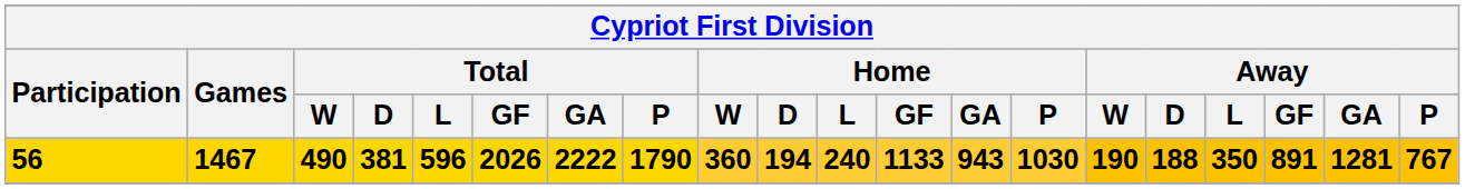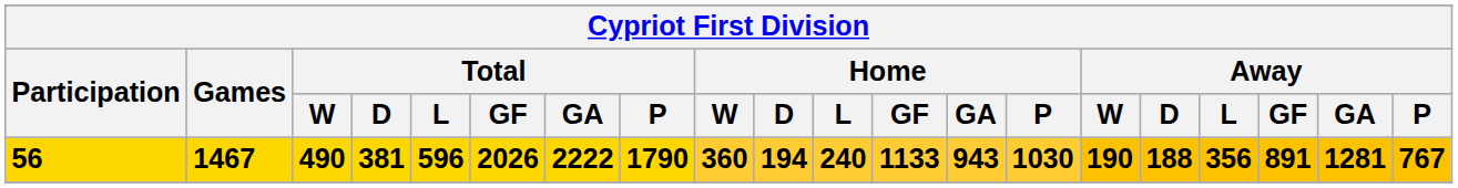 <table class="wikitable sortable">
 <tr bgcolour=#afafaf;>
 </tr>
 <tr>
 <th colspan=20><a href='#'>Cypriot First Division</a></th>
 </tr>
 <tr>
 <th rowspan=2>Participation</th>
 <th rowspan=2>Games</th>
 <th colspan=6>Total</th>
 <th colspan=6>Home</th>
 <th colspan=6>Away</th>
 </tr>
 <tr>
 <th><span>W</span></th>
 <th><span>D</span></th>
 <th><span>L</span></th>
 <th><span>GF</span></th>
 <th><span>GA</span></th>
 <th><span>P</span></th>
 <th><span>W</span></th>
 <th><span>D</span></th>
 <th><span>L</span></th>
 <th><span>GF</span></th>
 <th><span>GA</span></th>
 <th><span>P</span></th>
 <th><span>W</span></th>
 <th><span>D</span></th>
 <th><span>L</span></th>
 <th><span>GF</span></th>
 <th><span>GA</span></th>
 <th><span>P</span></th>
 </tr>
 <tr>
 <td style="background: #FFD700" class="Participation"><strong>56</strong></td>
 <td style="background: #FFD700" class="Games"><strong>1467</strong></td>
 <td style="background: #FFD700" class="Won"><strong>490</strong></td>
 <td style="background: #FFD700" class="Drawn"><strong>381</strong></td>
 <td style="background: #FFD700" class="Lost"><strong>596</strong></td>
 <td style="background: #FFD700" class="Goals For"><strong>2026</strong></td>
 <td style="background: #FFD700" class="Goal Against"><strong>2222</strong></td>
 <td style="background: #FFD700" class="Points"><strong>1790</strong></td>
 <td style="background:#FFCC33" class="Won Home"><strong>360</strong></td>
 <td style="background:#FFCC33" class="Drawn Home"><strong>194</strong></td>
 <td style="background:#FFCC33" class="Lost Home"><strong>240</strong></td>
 <td style="background:#FFCC33" class="GF Home"><strong>1133</strong></td>
 <td style="background:#FFCC33" class="GA Home"><strong>943</strong></td>
 <td style="background:#FFCC33" class="Points Home"><strong>1030</strong></td>
 <td style="background:#FCC200" class="Won Away"><strong>190</strong></td>
 <td style="background:#FCC200" class="Drawn Away"><strong>188</strong></td>
-<td style="background:#FCC200" class="Lost Away"><strong>350</strong></td>
+<td style="background:#FCC200" class="Lost Away"><strong>356</strong></td>
 <td style="background:#FCC200" class="GF Away"><strong>891</strong></td>
 <td style="background:#FCC200" class="GA Away"><strong>1281</strong></td>
 <td style="background:#FCC200" class="Points Away"><strong>767</strong></td>
 </tr>
 <tr>
 </tr>
 </table>
